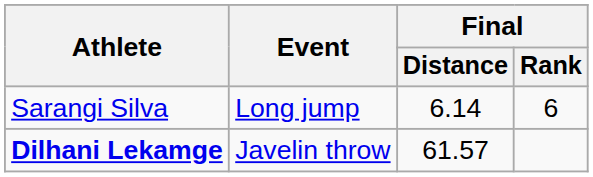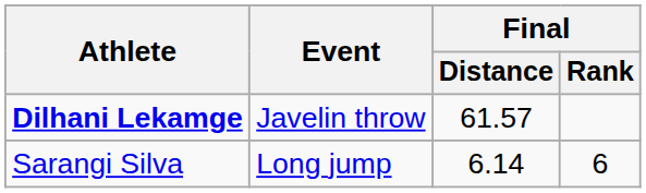 <table class="wikitable" style="font-size:90%">
 <tr>
 <th rowspan=2>Athlete</th>
 <th rowspan=2>Event</th>
 <th colspan=2>Final</th>
 </tr>
 <tr style="font-size:95%">
 <th>Distance</th>
 <th>Rank</th>
 </tr>
 <tr align=center>
+<td align=left><strong><a href='#'>Dilhani Lekamge</a></strong></td>
+<td align=left><a href='#'>Javelin throw</a></td>
+<td>61.57 </td>
+<td></td>
+</tr>
+<tr align=center>
 <td align=left><a href='#'>Sarangi Silva</a></td>
 <td align=left><a href='#'>Long jump</a></td>
 <td>6.14</td>
 <td>6</td>
 </tr>
-<tr align=center>
-<td align=left><strong><a href='#'>Dilhani Lekamge</a></strong></td>
-<td align=left><a href='#'>Javelin throw</a></td>
-<td>61.57 </td>
-<td></td>
-</tr>
 </table>
